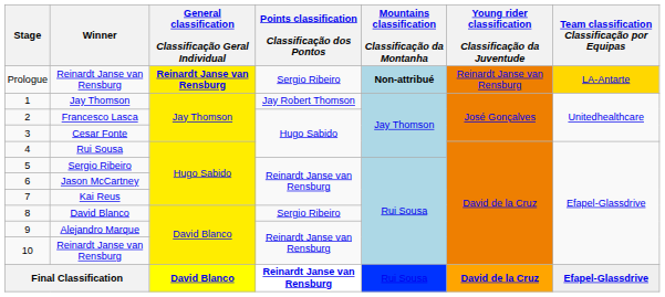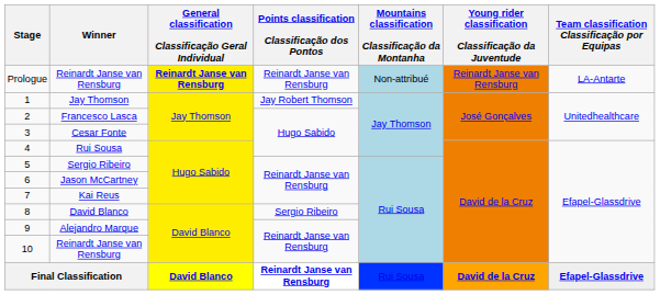 <table class="wikitable" style="text-align: center; font-size:smaller;">
 <tr>
 <th style="width:1%;">Stage</th>
 <th style="width:14%;">Winner</th>
 <th style="width:12%;"><a href='#'>General classification</a><br><br><em>Classificação Geral Individual</em></th>
 <th style="width:12%;"><a href='#'>Points classification</a><br><br><em>Classificação dos Pontos</em></th>
 <th style="width:12%;"><a href='#'>Mountains classification</a><br><br><em>Classificação da Montanha</em></th>
 <th style="width:12%;"><a href='#'>Young rider classification</a><br><br><em>Classificação da Juventude</em></th>
 <th style="width:12%;"><a href='#'>Team classification</a><br><em>Classificação por Equipas</em></th>
 </tr>
 <tr>
 <td>Prologue</td>
 <td><a href='#'>Reinardt Janse van Rensburg</a></td>
 <td style="background:#ffed00;"><strong><a href='#'>Reinardt Janse van Rensburg</a></strong></td>
-<td><a href='#'>Sergio Ribeiro</a></td>
-<td style="background:lightblue;"><strong>Non-attribué</strong></td>
+<td><a href='#'>Reinardt Janse van Rensburg</a></td>
+<td style="background:lightblue;">Non-attribué</td>
 <td style="background:#ee7f01;"><a href='#'>Reinardt Janse van Rensburg</a></td>
-<td style="background: gold;"><a href='#'>LA-Antarte</a></td>
+<td><a href='#'>LA-Antarte</a></td>
 </tr>
 <tr>
 <td>1</td>
 <td><a href='#'>Jay Thomson</a></td>
 <td style="background:#FFED00" rowspan="3"><a href='#'>Jay Thomson</a></td>
 <td><a href='#'>Jay Robert Thomson</a></td>
 <td style="background:lightblue;" rowspan="4"><a href='#'>Jay Thomson</a></td>
 <td style="background:#EE7F01" rowspan="3"><a href='#'>José Gonçalves</a></td>
 <td rowspan="3"><a href='#'>Unitedhealthcare</a></td>
 </tr>
 <tr>
 <td>2</td>
 <td><a href='#'>Francesco Lasca</a></td>
 <td rowspan="3"><a href='#'>Hugo Sabido</a></td>
 </tr>
 <tr>
 <td>3</td>
 <td><a href='#'>Cesar Fonte</a></td>
 </tr>
 <tr>
 <td>4</td>
 <td><a href='#'>Rui Sousa</a></td>
 <td style="background:#FFED00" rowspan="4"><a href='#'>Hugo Sabido</a></td>
 <td style="background:#EE7F01" rowspan="7"><a href='#'>David de la Cruz</a></td>
 <td rowspan="7"><a href='#'>Efapel-Glassdrive</a></td>
 </tr>
 <tr>
 <td>5</td>
 <td><a href='#'>Sergio Ribeiro</a></td>
 <td rowspan="3"><a href='#'>Reinardt Janse van Rensburg</a></td>
 <td style="background:lightblue;" rowspan="6"><a href='#'>Rui Sousa</a></td>
 </tr>
 <tr>
 <td>6</td>
 <td><a href='#'>Jason McCartney</a></td>
 </tr>
 <tr>
 <td>7</td>
 <td><a href='#'>Kai Reus</a></td>
 </tr>
 <tr>
 <td>8</td>
 <td><a href='#'>David Blanco</a></td>
 <td style="background:#FFED00" rowspan="3"><a href='#'>David Blanco</a></td>
 <td><a href='#'>Sergio Ribeiro</a></td>
 </tr>
 <tr>
 <td>9</td>
 <td><a href='#'>Alejandro Marque</a></td>
 <td rowspan="2"><a href='#'>Reinardt Janse van Rensburg</a></td>
 </tr>
 <tr>
 <td>10</td>
 <td><a href='#'>Reinardt Janse van Rensburg</a></td>
 </tr>
 <tr>
 <th colspan=2><strong>Final Classification</strong></th>
 <th style="background-color:yellow; background:yellow; width:15%;"><a href='#'>David Blanco</a></th>
 <th style="background:white; width:15%;"><a href='#'>Reinardt Janse van Rensburg</a></th>
 <td style="background:#03f;"><a href='#'>Rui Sousa</a></td>
 <th style="background:orange; width:15%;"><a href='#'>David de la Cruz</a></th>
 <th style="background:#efefef; width:15%;"><a href='#'>Efapel-Glassdrive</a></th>
 </tr>
 </table>
